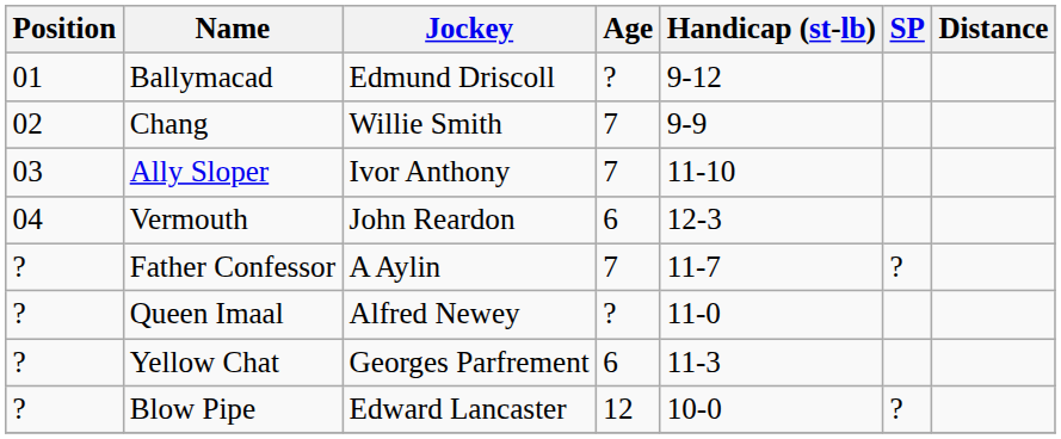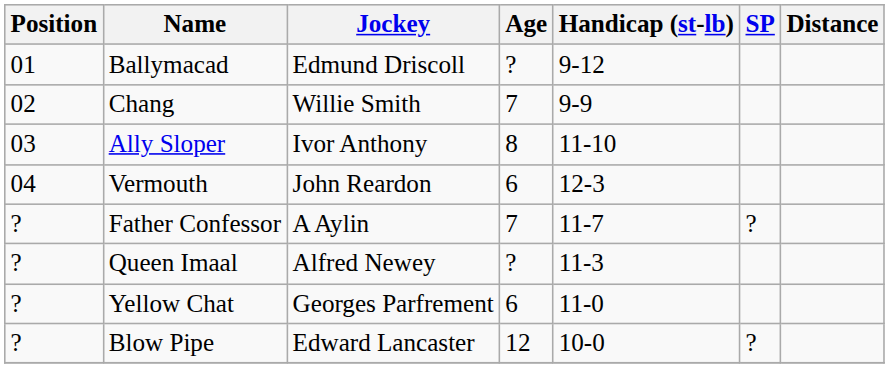 <table class="wikitable sortable">
 <tr>
 <th data-sort-type="number">Position</th>
 <th>Name</th>
 <th><a href='#'>Jockey</a></th>
 <th data-sort-type="number">Age</th>
 <th>Handicap (<a href='#'>st</a>-<a href='#'>lb</a>)</th>
 <th><a href='#'>SP</a></th>
 <th>Distance</th>
 </tr>
 <tr>
 <td>01</td>
 <td>Ballymacad</td>
 <td>Edmund Driscoll</td>
 <td>?</td>
 <td>9-12</td>
 <td></td>
 <td></td>
 </tr>
 <tr>
 <td>02</td>
 <td>Chang</td>
 <td>Willie Smith</td>
 <td>7</td>
 <td>9-9</td>
 <td></td>
 <td></td>
 </tr>
 <tr>
 <td>03</td>
 <td><a href='#'>Ally Sloper</a></td>
 <td>Ivor Anthony</td>
-<td>7</td>
+<td>8</td>
 <td>11-10</td>
 <td></td>
 <td></td>
 </tr>
 <tr>
 <td>04</td>
 <td>Vermouth</td>
 <td>John Reardon</td>
 <td>6</td>
 <td>12-3</td>
 <td></td>
 <td></td>
 </tr>
 <tr>
 <td>?</td>
 <td>Father Confessor</td>
 <td>A Aylin</td>
 <td>7</td>
 <td>11-7</td>
 <td>?</td>
 <td></td>
 </tr>
 <tr>
 <td>?</td>
 <td>Queen Imaal</td>
 <td>Alfred Newey</td>
 <td>?</td>
-<td>11-0</td>
+<td>11-3</td>
 <td></td>
 <td></td>
 </tr>
 <tr>
 <td>?</td>
 <td>Yellow Chat</td>
 <td>Georges Parfrement</td>
 <td>6</td>
-<td>11-3</td>
+<td>11-0</td>
 <td></td>
 <td></td>
 </tr>
 <tr>
 <td>?</td>
 <td>Blow Pipe</td>
 <td>Edward Lancaster</td>
 <td>12</td>
 <td>10-0</td>
 <td>?</td>
 <td></td>
 </tr>
 <tr>
 </tr>
 </table>
